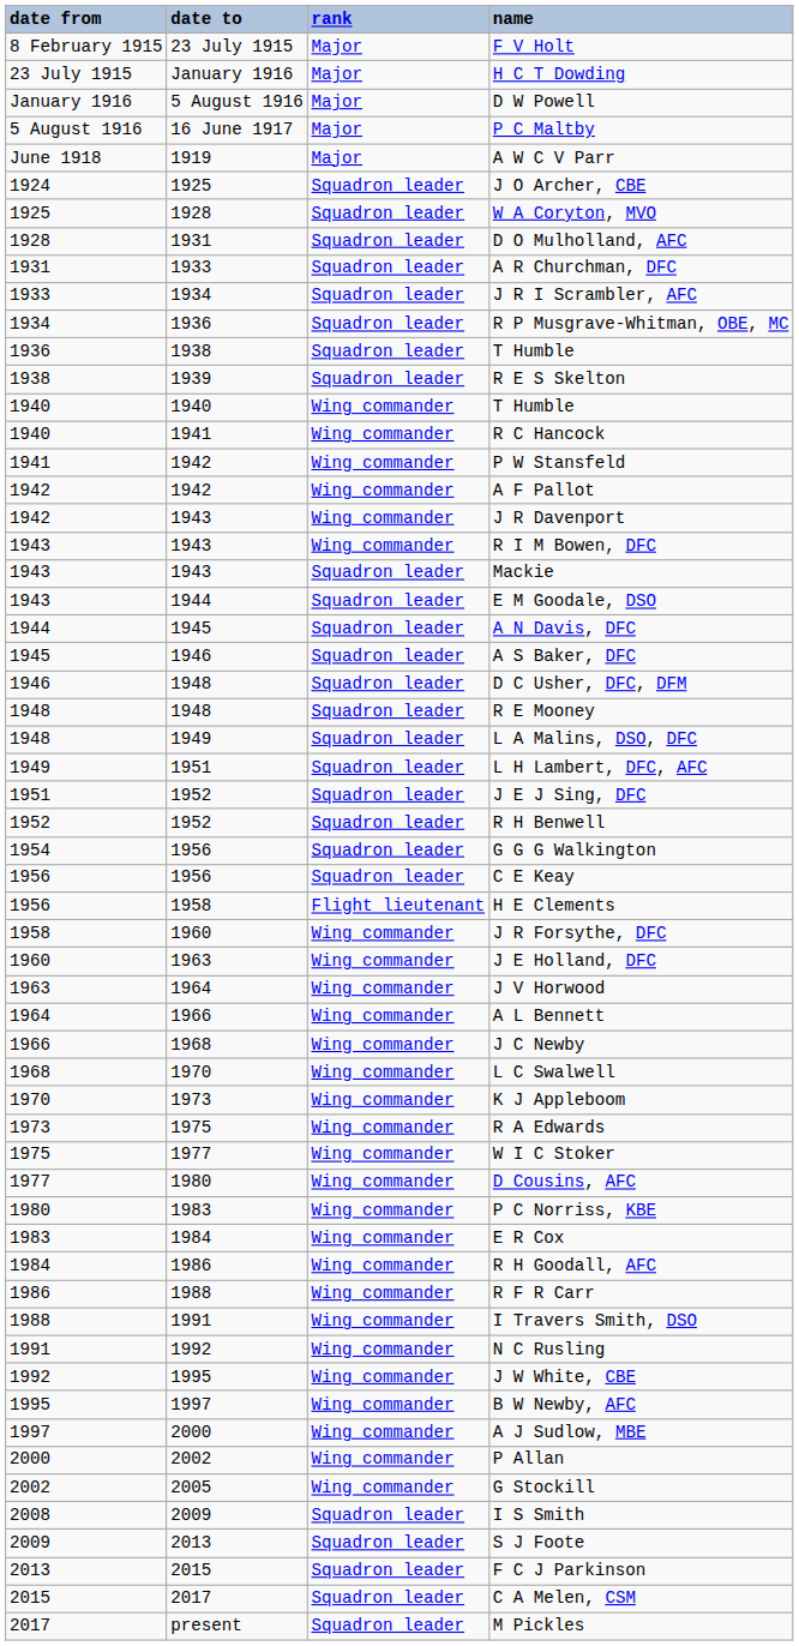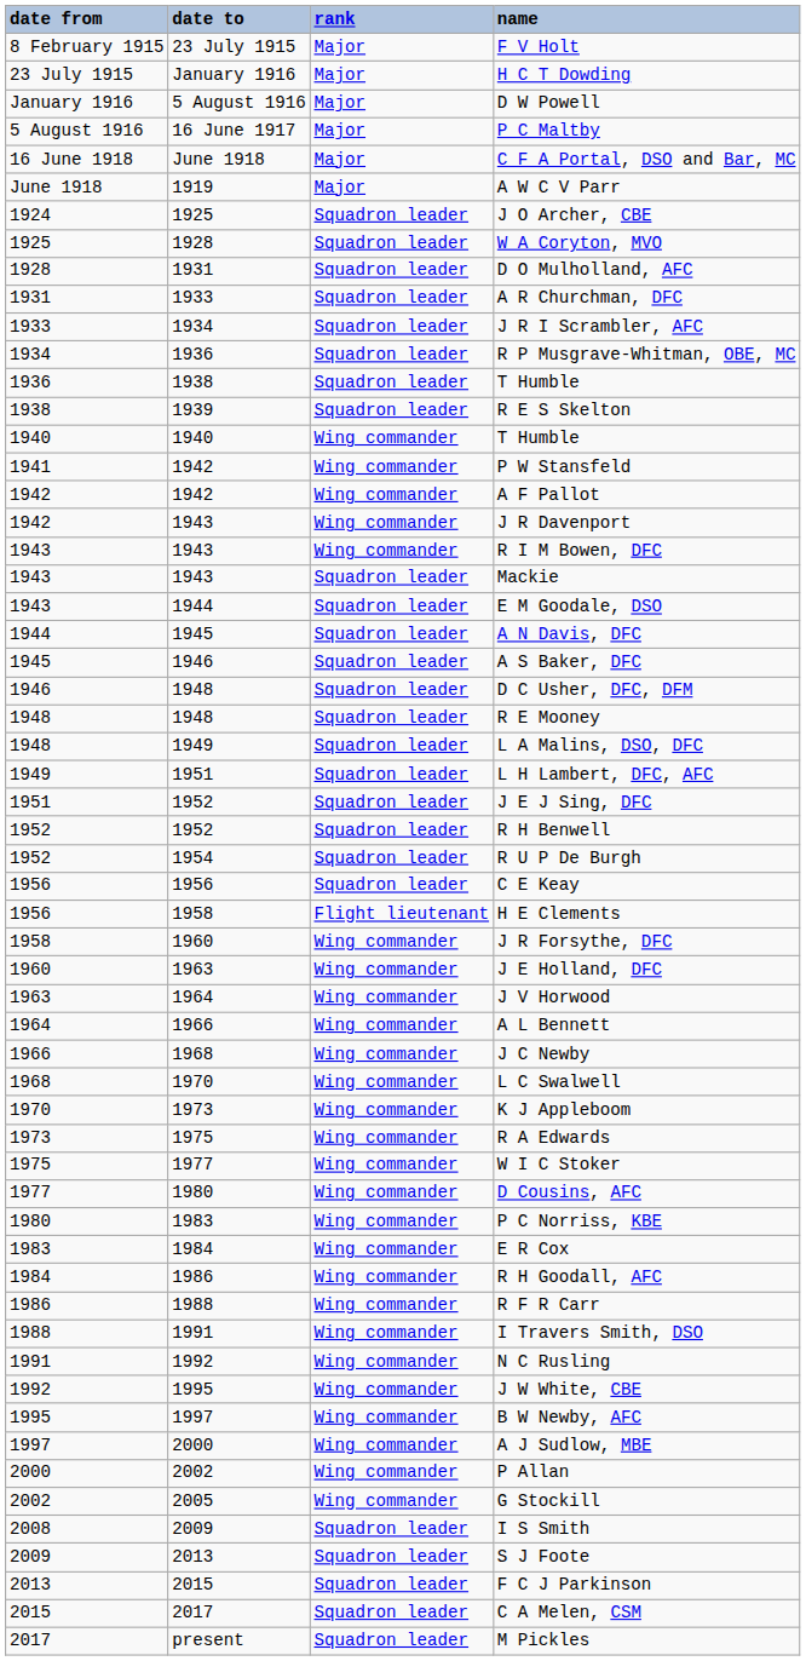 <table class="wikitable sortable">
 <tr>
 <th style="text-align:left; background:#B0C4DE">date from</th>
 <th style="text-align:left; background:#B0C4DE">date to</th>
 <th style="text-align:left; background:#B0C4DE"><a href='#'>rank</a></th>
 <th style="text-align:left; background:#B0C4DE">name</th>
 </tr>
 <tr>
 <td>8 February 1915</td>
 <td>23 July 1915</td>
 <td><a href='#'>Major</a></td>
 <td><a href='#'>F V Holt</a></td>
 </tr>
 <tr>
 <td>23 July 1915</td>
 <td>January 1916</td>
 <td><a href='#'>Major</a></td>
 <td><a href='#'>H C T Dowding</a></td>
 </tr>
 <tr>
 <td>January 1916</td>
 <td>5 August 1916</td>
 <td><a href='#'>Major</a></td>
 <td>D W Powell</td>
 </tr>
 <tr>
 <td>5 August 1916</td>
 <td>16 June 1917</td>
 <td><a href='#'>Major</a></td>
 <td><a href='#'>P C Maltby</a></td>
+</tr>
+<tr>
+<td>16 June 1918</td>
+<td>June 1918</td>
+<td><a href='#'>Major</a></td>
+<td><a href='#'>C F A Portal</a>, <a href='#'>DSO</a> and <a href='#'>Bar</a>, <a href='#'>MC</a></td>
 </tr>
 <tr>
 <td>June 1918</td>
 <td>1919</td>
 <td><a href='#'>Major</a></td>
 <td>A W C V Parr</td>
 </tr>
 <tr>
 <td>1924</td>
 <td>1925</td>
 <td><a href='#'>Squadron leader</a></td>
 <td>J O Archer, <a href='#'>CBE</a></td>
 </tr>
 <tr>
 <td>1925</td>
 <td>1928</td>
 <td><a href='#'>Squadron leader</a></td>
 <td><a href='#'>W A Coryton</a>, <a href='#'>MVO</a></td>
 </tr>
 <tr>
 <td>1928</td>
 <td>1931</td>
 <td><a href='#'>Squadron leader</a></td>
 <td>D O Mulholland, <a href='#'>AFC</a></td>
 </tr>
 <tr>
 <td>1931</td>
 <td>1933</td>
 <td><a href='#'>Squadron leader</a></td>
 <td>A R Churchman, <a href='#'>DFC</a></td>
 </tr>
 <tr>
 <td>1933</td>
 <td>1934</td>
 <td><a href='#'>Squadron leader</a></td>
 <td>J R I Scrambler, <a href='#'>AFC</a></td>
 </tr>
 <tr>
 <td>1934</td>
 <td>1936</td>
 <td><a href='#'>Squadron leader</a></td>
 <td>R P Musgrave-Whitman, <a href='#'>OBE</a>, <a href='#'>MC</a></td>
 </tr>
 <tr>
 <td>1936</td>
 <td>1938</td>
 <td><a href='#'>Squadron leader</a></td>
 <td>T Humble</td>
 </tr>
 <tr>
 <td>1938</td>
 <td>1939</td>
 <td><a href='#'>Squadron leader</a></td>
 <td>R E S Skelton</td>
 </tr>
 <tr>
 <td>1940</td>
 <td>1940</td>
 <td><a href='#'>Wing commander</a></td>
 <td>T Humble</td>
-</tr>
-<tr>
-<td>1940</td>
-<td>1941</td>
-<td><a href='#'>Wing commander</a></td>
-<td>R C Hancock</td>
 </tr>
 <tr>
 <td>1941</td>
 <td>1942</td>
 <td><a href='#'>Wing commander</a></td>
 <td>P W Stansfeld</td>
 </tr>
 <tr>
 <td>1942</td>
 <td>1942</td>
 <td><a href='#'>Wing commander</a></td>
 <td>A F Pallot</td>
 </tr>
 <tr>
 <td>1942</td>
 <td>1943</td>
 <td><a href='#'>Wing commander</a></td>
 <td>J R Davenport</td>
 </tr>
 <tr>
 <td>1943</td>
 <td>1943</td>
 <td><a href='#'>Wing commander</a></td>
 <td>R I M Bowen, <a href='#'>DFC</a></td>
 </tr>
 <tr>
 <td>1943</td>
 <td>1943</td>
 <td><a href='#'>Squadron leader</a></td>
 <td>Mackie</td>
 </tr>
 <tr>
 <td>1943</td>
 <td>1944</td>
 <td><a href='#'>Squadron leader</a></td>
 <td>E M Goodale, <a href='#'>DSO</a></td>
 </tr>
 <tr>
 <td>1944</td>
 <td>1945</td>
 <td><a href='#'>Squadron leader</a></td>
 <td><a href='#'>A N Davis</a>, <a href='#'>DFC</a></td>
 </tr>
 <tr>
 <td>1945</td>
 <td>1946</td>
 <td><a href='#'>Squadron leader</a></td>
 <td>A S Baker, <a href='#'>DFC</a></td>
 </tr>
 <tr>
 <td>1946</td>
 <td>1948</td>
 <td><a href='#'>Squadron leader</a></td>
 <td>D C Usher, <a href='#'>DFC</a>, <a href='#'>DFM</a></td>
 </tr>
 <tr>
 <td>1948</td>
 <td>1948</td>
 <td><a href='#'>Squadron leader</a></td>
 <td>R E Mooney</td>
 </tr>
 <tr>
 <td>1948</td>
 <td>1949</td>
 <td><a href='#'>Squadron leader</a></td>
 <td>L A Malins, <a href='#'>DSO</a>, <a href='#'>DFC</a></td>
 </tr>
 <tr>
 <td>1949</td>
 <td>1951</td>
 <td><a href='#'>Squadron leader</a></td>
 <td>L H Lambert, <a href='#'>DFC</a>, <a href='#'>AFC</a></td>
 </tr>
 <tr>
 <td>1951</td>
 <td>1952</td>
 <td><a href='#'>Squadron leader</a></td>
 <td>J E J Sing, <a href='#'>DFC</a></td>
 </tr>
 <tr>
 <td>1952</td>
 <td>1952</td>
 <td><a href='#'>Squadron leader</a></td>
 <td>R H Benwell</td>
 </tr>
 <tr>
+<td>1952</td>
 <td>1954</td>
-<td>1956</td>
 <td><a href='#'>Squadron leader</a></td>
-<td>G G G Walkington</td>
+<td>R U P De Burgh</td>
 </tr>
 <tr>
 <td>1956</td>
 <td>1956</td>
 <td><a href='#'>Squadron leader</a></td>
 <td>C E Keay</td>
 </tr>
 <tr>
 <td>1956</td>
 <td>1958</td>
 <td><a href='#'>Flight lieutenant</a></td>
 <td>H E Clements</td>
 </tr>
 <tr>
 <td>1958</td>
 <td>1960</td>
 <td><a href='#'>Wing commander</a></td>
 <td>J R Forsythe, <a href='#'>DFC</a></td>
 </tr>
 <tr>
 <td>1960</td>
 <td>1963</td>
 <td><a href='#'>Wing commander</a></td>
 <td>J E Holland, <a href='#'>DFC</a></td>
 </tr>
 <tr>
 <td>1963</td>
 <td>1964</td>
 <td><a href='#'>Wing commander</a></td>
 <td>J V Horwood</td>
 </tr>
 <tr>
 <td>1964</td>
 <td>1966</td>
 <td><a href='#'>Wing commander</a></td>
 <td>A L Bennett</td>
 </tr>
 <tr>
 <td>1966</td>
 <td>1968</td>
 <td><a href='#'>Wing commander</a></td>
 <td>J C Newby</td>
 </tr>
 <tr>
 <td>1968</td>
 <td>1970</td>
 <td><a href='#'>Wing commander</a></td>
 <td>L C Swalwell</td>
 </tr>
 <tr>
 <td>1970</td>
 <td>1973</td>
 <td><a href='#'>Wing commander</a></td>
 <td>K J Appleboom</td>
 </tr>
 <tr>
 <td>1973</td>
 <td>1975</td>
 <td><a href='#'>Wing commander</a></td>
 <td>R A Edwards</td>
 </tr>
 <tr>
 <td>1975</td>
 <td>1977</td>
 <td><a href='#'>Wing commander</a></td>
 <td>W I C Stoker</td>
 </tr>
 <tr>
 <td>1977</td>
 <td>1980</td>
 <td><a href='#'>Wing commander</a></td>
 <td><a href='#'>D Cousins</a>, <a href='#'>AFC</a></td>
 </tr>
 <tr>
 <td>1980</td>
 <td>1983</td>
 <td><a href='#'>Wing commander</a></td>
 <td>P C Norriss, <a href='#'>KBE</a></td>
 </tr>
 <tr>
 <td>1983</td>
 <td>1984</td>
 <td><a href='#'>Wing commander</a></td>
 <td>E R Cox</td>
 </tr>
 <tr>
 <td>1984</td>
 <td>1986</td>
 <td><a href='#'>Wing commander</a></td>
 <td>R H Goodall, <a href='#'>AFC</a></td>
 </tr>
 <tr>
 <td>1986</td>
 <td>1988</td>
 <td><a href='#'>Wing commander</a></td>
 <td>R F R Carr</td>
 </tr>
 <tr>
 <td>1988</td>
 <td>1991</td>
 <td><a href='#'>Wing commander</a></td>
 <td>I Travers Smith, <a href='#'>DSO</a></td>
 </tr>
 <tr>
 <td>1991</td>
 <td>1992</td>
 <td><a href='#'>Wing commander</a></td>
 <td>N C Rusling</td>
 </tr>
 <tr>
 <td>1992</td>
 <td>1995</td>
 <td><a href='#'>Wing commander</a></td>
 <td>J W White, <a href='#'>CBE</a></td>
 </tr>
 <tr>
 <td>1995</td>
 <td>1997</td>
 <td><a href='#'>Wing commander</a></td>
 <td>B W Newby, <a href='#'>AFC</a></td>
 </tr>
 <tr>
 <td>1997</td>
 <td>2000</td>
 <td><a href='#'>Wing commander</a></td>
 <td>A J Sudlow, <a href='#'>MBE</a></td>
 </tr>
 <tr>
 <td>2000</td>
 <td>2002</td>
 <td><a href='#'>Wing commander</a></td>
 <td>P Allan</td>
 </tr>
 <tr>
 <td>2002</td>
 <td>2005</td>
 <td><a href='#'>Wing commander</a></td>
 <td>G Stockill</td>
 </tr>
 <tr>
 <td>2008</td>
 <td>2009</td>
 <td><a href='#'>Squadron leader</a></td>
 <td>I S Smith</td>
 </tr>
 <tr>
 <td>2009</td>
 <td>2013</td>
 <td><a href='#'>Squadron leader</a></td>
 <td>S J Foote</td>
 </tr>
 <tr>
 <td>2013</td>
 <td>2015</td>
 <td><a href='#'>Squadron leader</a></td>
 <td>F C J Parkinson</td>
 </tr>
 <tr>
 <td>2015</td>
 <td>2017</td>
 <td><a href='#'>Squadron leader</a></td>
 <td>C A Melen, <a href='#'>CSM</a></td>
 </tr>
 <tr>
 <td>2017</td>
 <td>present</td>
 <td><a href='#'>Squadron leader</a></td>
 <td>M Pickles</td>
 </tr>
 </table>
